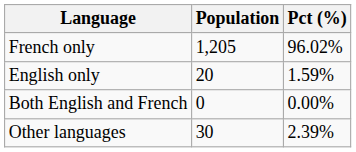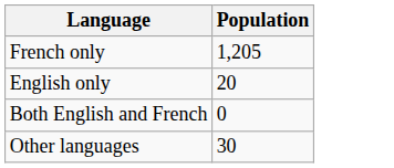 <table class="wikitable">
 <tr>
 <th>Language</th>
 <th>Population</th>
-<th>Pct (%)</th>
 </tr>
 <tr>
 <td>French only</td>
 <td>1,205</td>
-<td>96.02%</td>
 </tr>
 <tr>
 <td>English only</td>
 <td>20</td>
-<td>1.59%</td>
 </tr>
 <tr>
 <td>Both English and French</td>
 <td>0</td>
-<td>0.00%</td>
 </tr>
 <tr>
 <td>Other languages</td>
 <td>30</td>
-<td>2.39%</td>
 </tr>
 </table>
